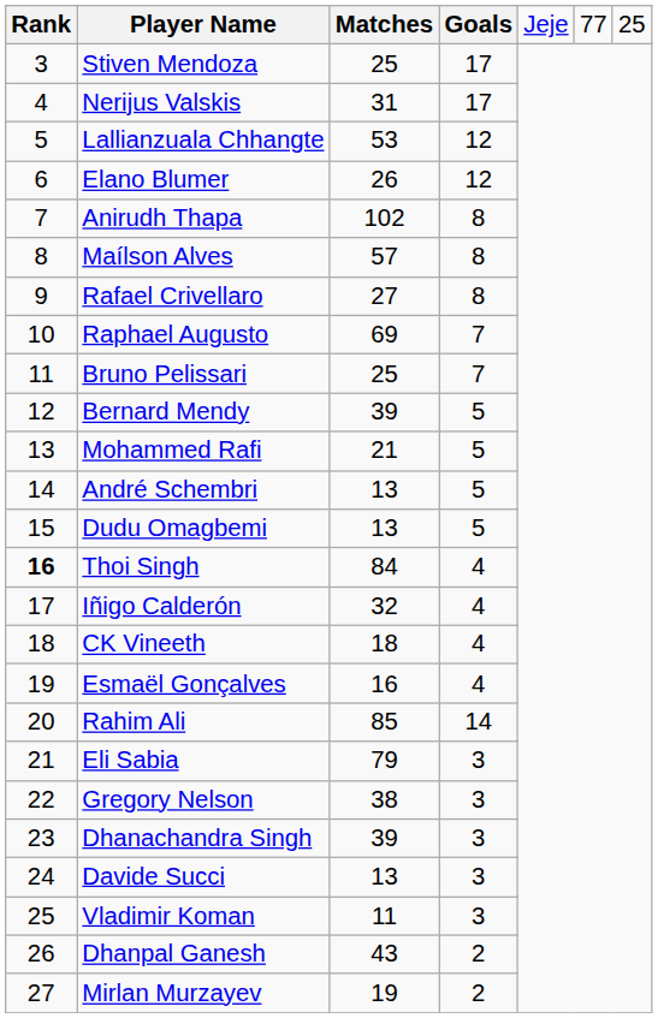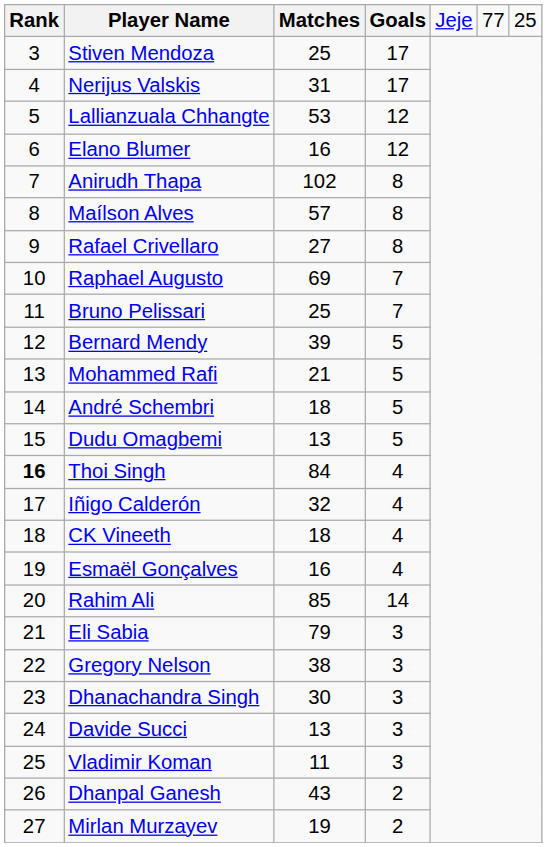 <table class="wikitable" style="text-align: center;">
 <tr>
 <th>Rank</th>
 <th>Player Name</th>
 <th>Matches</th>
 <th>Goals</th>
 <td align="left"> <a href='#'>Jeje</a></td>
 <td>77</td>
 <td>25</td>
 </tr>
 <tr>
 <td>3</td>
 <td align="left"> <a href='#'>Stiven Mendoza</a></td>
 <td>25</td>
 <td>17</td>
 </tr>
 <tr>
 <td>4</td>
 <td align="left"> <a href='#'>Nerijus Valskis</a></td>
 <td>31</td>
 <td>17</td>
 </tr>
 <tr>
 <td>5</td>
 <td align="left"> <a href='#'>Lallianzuala Chhangte</a></td>
 <td>53</td>
 <td>12</td>
 </tr>
 <tr>
 <td>6</td>
 <td align="left"> <a href='#'>Elano Blumer</a></td>
-<td>26</td>
+<td>16</td>
 <td>12</td>
 </tr>
 <tr>
 <td>7</td>
 <td align="left"> <a href='#'>Anirudh Thapa</a></td>
 <td>102</td>
 <td>8</td>
 </tr>
 <tr>
 <td>8</td>
 <td align="left"> <a href='#'>Maílson Alves</a></td>
 <td>57</td>
 <td>8</td>
 </tr>
 <tr>
 <td>9</td>
 <td align="left"> <a href='#'>Rafael Crivellaro</a></td>
 <td>27</td>
 <td>8</td>
 </tr>
 <tr>
 <td>10</td>
 <td align="left"> <a href='#'>Raphael Augusto</a></td>
 <td>69</td>
 <td>7</td>
 </tr>
 <tr>
 <td>11</td>
 <td align="left"> <a href='#'>Bruno Pelissari</a></td>
 <td>25</td>
 <td>7</td>
 </tr>
 <tr>
 <td>12</td>
 <td align="left"> <a href='#'>Bernard Mendy</a></td>
 <td>39</td>
 <td>5</td>
 </tr>
 <tr>
 <td>13</td>
 <td align="left"> <a href='#'>Mohammed Rafi</a></td>
 <td>21</td>
 <td>5</td>
 </tr>
 <tr>
 <td>14</td>
 <td align="left"> <a href='#'>André Schembri</a></td>
-<td>13</td>
+<td>18</td>
 <td>5</td>
 </tr>
 <tr>
 <td>15</td>
 <td align="left"> <a href='#'>Dudu Omagbemi</a></td>
 <td>13</td>
 <td>5</td>
 </tr>
 <tr>
 <td><strong>16</strong></td>
 <td align="left"> <a href='#'>Thoi Singh</a></td>
 <td>84</td>
 <td>4</td>
 </tr>
 <tr>
 <td>17</td>
 <td align="left"> <a href='#'>Iñigo Calderón</a></td>
 <td>32</td>
 <td>4</td>
 </tr>
 <tr>
 <td>18</td>
 <td align="left"> <a href='#'>CK Vineeth</a></td>
 <td>18</td>
 <td>4</td>
 </tr>
 <tr>
 <td>19</td>
 <td align="left"> <a href='#'>Esmaël Gonçalves</a></td>
 <td>16</td>
 <td>4</td>
 </tr>
 <tr>
 <td>20</td>
 <td align="left"><a href='#'>Rahim Ali</a></td>
 <td>85</td>
 <td>14</td>
 </tr>
 <tr>
 <td>21</td>
 <td align="left"> <a href='#'>Eli Sabia</a></td>
 <td>79</td>
 <td>3</td>
 </tr>
 <tr>
 <td>22</td>
 <td align="left"> <a href='#'>Gregory Nelson</a></td>
 <td>38</td>
 <td>3</td>
 </tr>
 <tr>
 <td>23</td>
 <td align="left"> <a href='#'>Dhanachandra Singh</a></td>
-<td>39</td>
+<td>30</td>
 <td>3</td>
 </tr>
 <tr>
 <td>24</td>
 <td align="left"> <a href='#'>Davide Succi</a></td>
 <td>13</td>
 <td>3</td>
 </tr>
 <tr>
 <td>25</td>
 <td align="left"> <a href='#'>Vladimir Koman</a></td>
 <td>11</td>
 <td>3</td>
 </tr>
 <tr>
 <td>26</td>
 <td align="left"> <a href='#'>Dhanpal Ganesh</a></td>
 <td>43</td>
 <td>2</td>
 </tr>
 <tr>
 <td>27</td>
 <td align="left"> <a href='#'>Mirlan Murzayev</a></td>
 <td>19</td>
 <td>2</td>
 </tr>
 </table>
